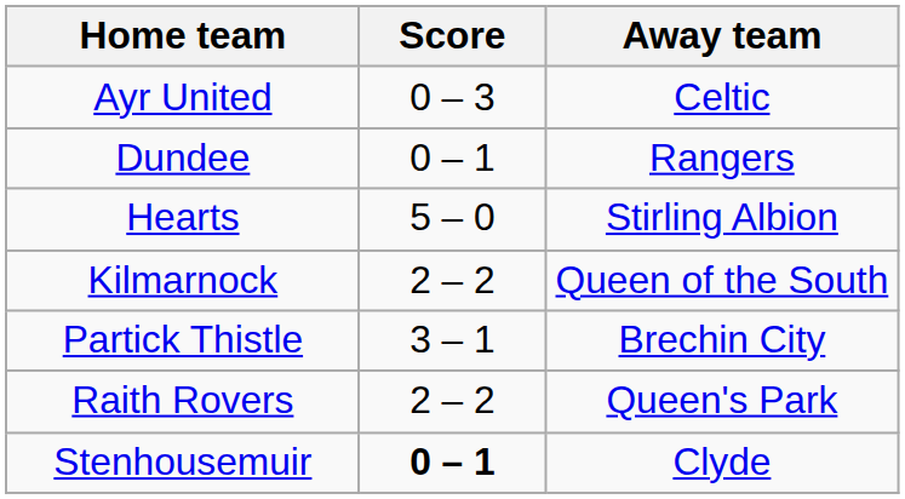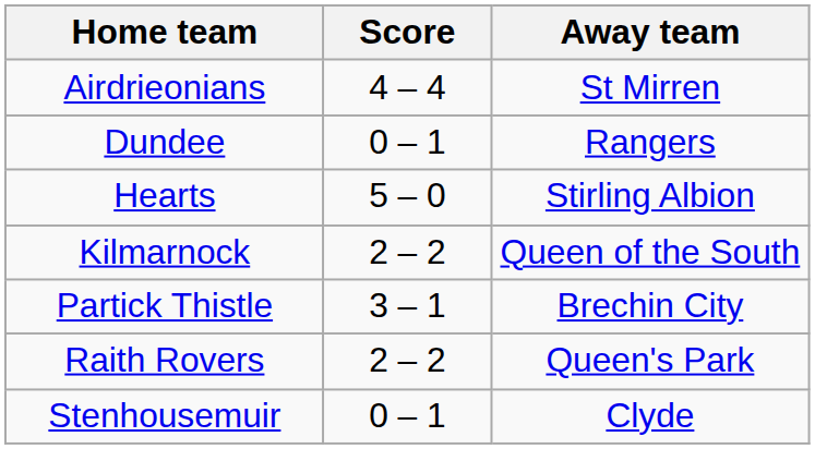 <table class="wikitable" style="text-align: center">
 <tr>
 <th width=140>Home team</th>
 <th width=70>Score</th>
 <th width=140>Away team</th>
 </tr>
 <tr>
-<td><a href='#'>Ayr United</a></td>
-<td>0 – 3</td>
-<td><a href='#'>Celtic</a></td>
+<td><a href='#'>Airdrieonians</a></td>
+<td>4 – 4</td>
+<td><a href='#'>St Mirren</a></td>
 </tr>
 <tr>
 <td><a href='#'>Dundee</a></td>
 <td>0 – 1</td>
 <td><a href='#'>Rangers</a></td>
 </tr>
 <tr>
 <td><a href='#'>Hearts</a></td>
 <td>5 – 0</td>
 <td><a href='#'>Stirling Albion</a></td>
 </tr>
 <tr>
 <td><a href='#'>Kilmarnock</a></td>
 <td>2 – 2</td>
 <td><a href='#'>Queen of the South</a></td>
 </tr>
 <tr>
 <td><a href='#'>Partick Thistle</a></td>
 <td>3 – 1</td>
 <td><a href='#'>Brechin City</a></td>
 </tr>
 <tr>
 <td><a href='#'>Raith Rovers</a></td>
 <td>2 – 2</td>
 <td><a href='#'>Queen's Park</a></td>
 </tr>
 <tr>
 <td><a href='#'>Stenhousemuir</a></td>
-<td><strong>0 – 1</strong></td>
+<td>0 – 1</td>
 <td><a href='#'>Clyde</a></td>
 </tr>
 </table>
